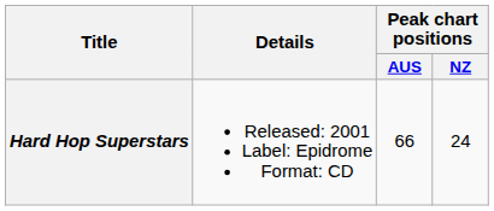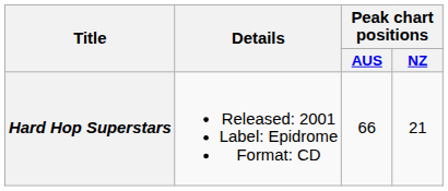 <table class="wikitable plainrowheaders" style="text-align:center;">
 <tr>
 <th scope="col" rowspan="2">Title</th>
 <th scope="col" rowspan="2">Details</th>
 <th scope="col" colspan="2">Peak chart positions</th>
 </tr>
 <tr>
 <th scope="col" style="width:3em;font-size:90%;"><a href='#'>AUS</a><br></th>
 <th scope="col" style="width:3em;font-size:90%;"><a href='#'>NZ</a><br></th>
 </tr>
 <tr>
 <th scope="row"><em>Hard Hop Superstars</em></th>
 <td><br><ul><li>Released: 2001</li><li>Label: Epidrome</li><li>Format: CD</li></ul></td>
 <td>66</td>
-<td>24</td>
+<td>21</td>
 </tr>
 </table>
